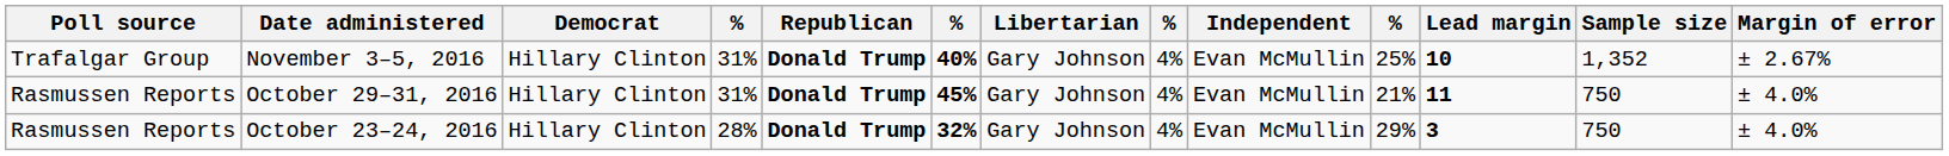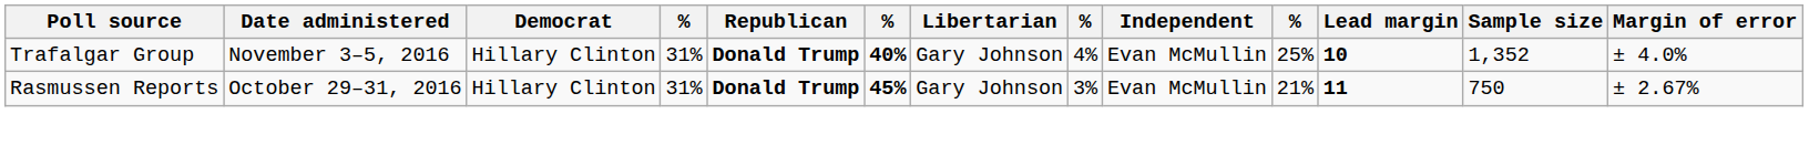 <table class="wikitable">
 <tr>
 <th>Poll source</th>
 <th>Date administered</th>
 <th>Democrat</th>
 <th>%</th>
 <th>Republican</th>
 <th>%</th>
 <th>Libertarian</th>
 <th>%</th>
 <th>Independent</th>
 <th>%</th>
 <th>Lead margin</th>
 <th>Sample size</th>
 <th>Margin of error</th>
 </tr>
 <tr>
 <td>Trafalgar Group</td>
 <td>November 3–5, 2016</td>
 <td>Hillary Clinton</td>
 <td>31%</td>
 <td><strong>Donald Trump</strong></td>
 <td><strong>40%</strong></td>
 <td>Gary Johnson</td>
 <td>4%</td>
 <td>Evan McMullin</td>
 <td>25%</td>
 <td><strong>10</strong></td>
 <td>1,352</td>
-<td>± 2.67%</td>
+<td>± 4.0%</td>
 </tr>
 <tr>
 <td>Rasmussen Reports</td>
 <td>October 29–31, 2016</td>
 <td>Hillary Clinton</td>
 <td>31%</td>
 <td><strong>Donald Trump</strong></td>
 <td><strong>45%</strong></td>
 <td>Gary Johnson</td>
-<td>4%</td>
+<td>3%</td>
 <td>Evan McMullin</td>
 <td>21%</td>
 <td><strong>11</strong></td>
 <td>750</td>
-<td>± 4.0%</td>
-</tr>
-<tr>
-<td>Rasmussen Reports</td>
-<td>October 23–24, 2016</td>
-<td>Hillary Clinton</td>
-<td>28%</td>
-<td><strong>Donald Trump</strong></td>
-<td><strong>32%</strong></td>
-<td>Gary Johnson</td>
-<td>4%</td>
-<td>Evan McMullin</td>
-<td>29%</td>
-<td><strong>3</strong></td>
-<td>750</td>
-<td>± 4.0%</td>
+<td>± 2.67%</td>
 </tr>
 </table>
